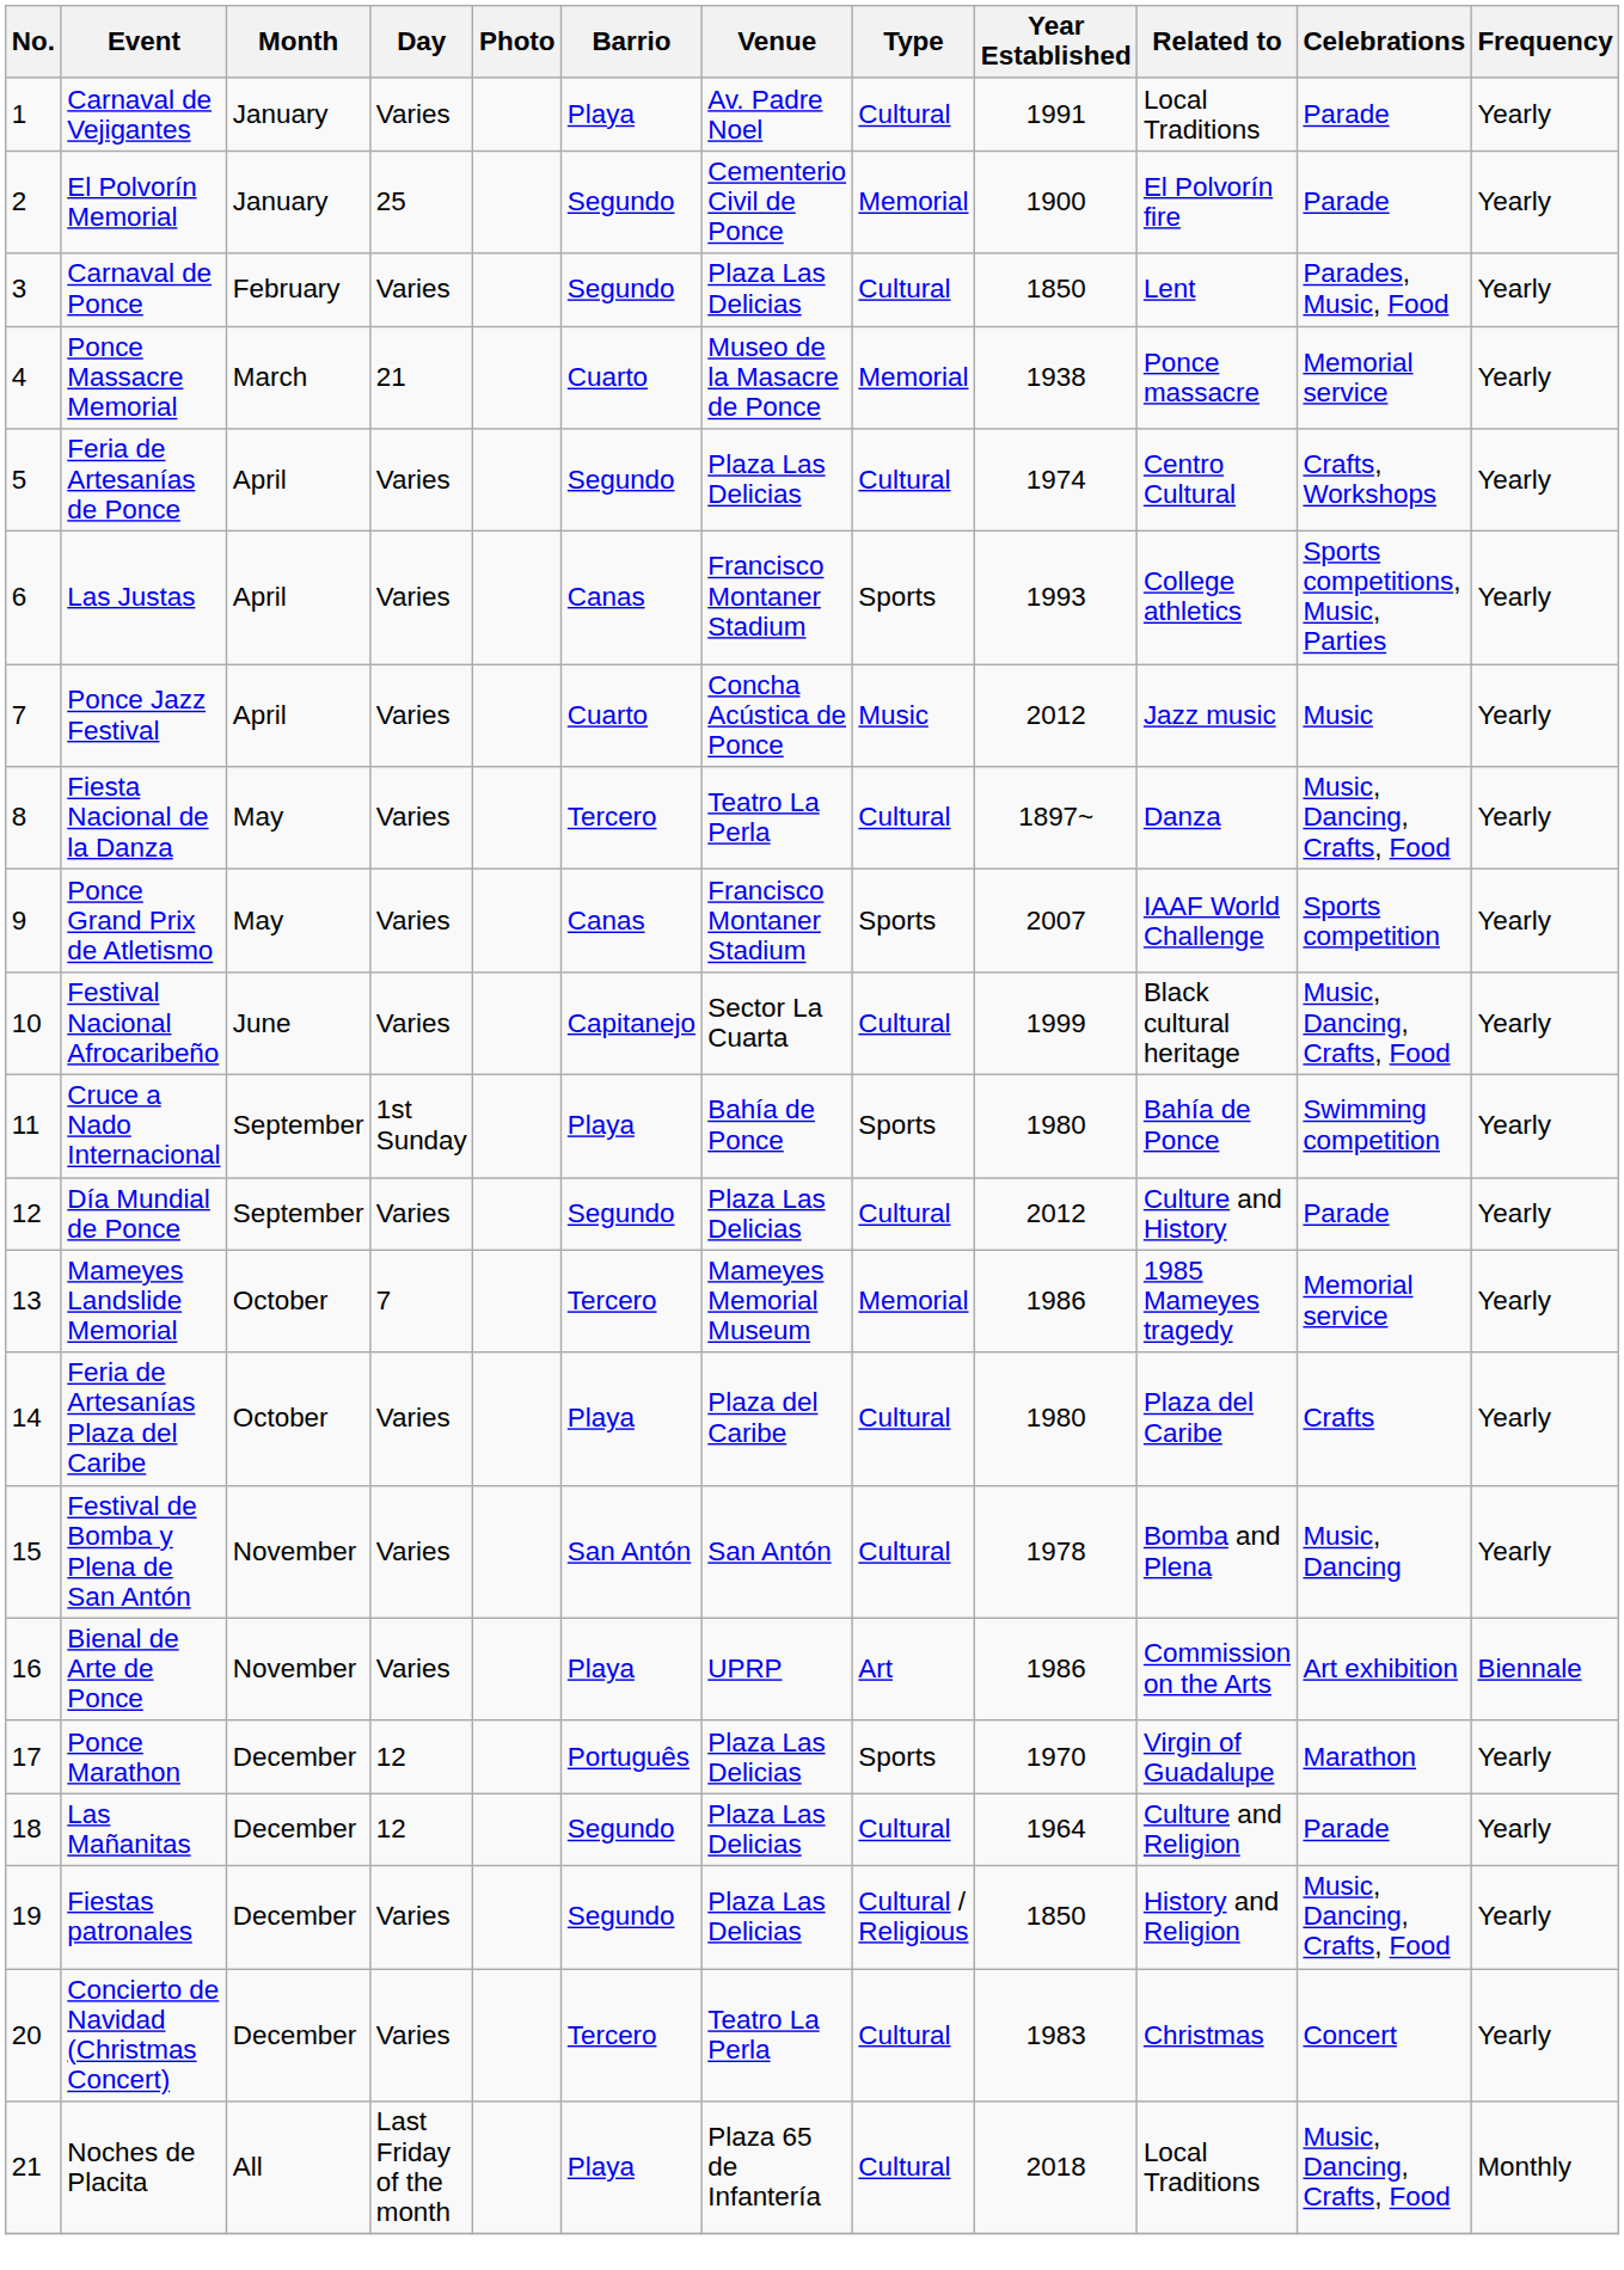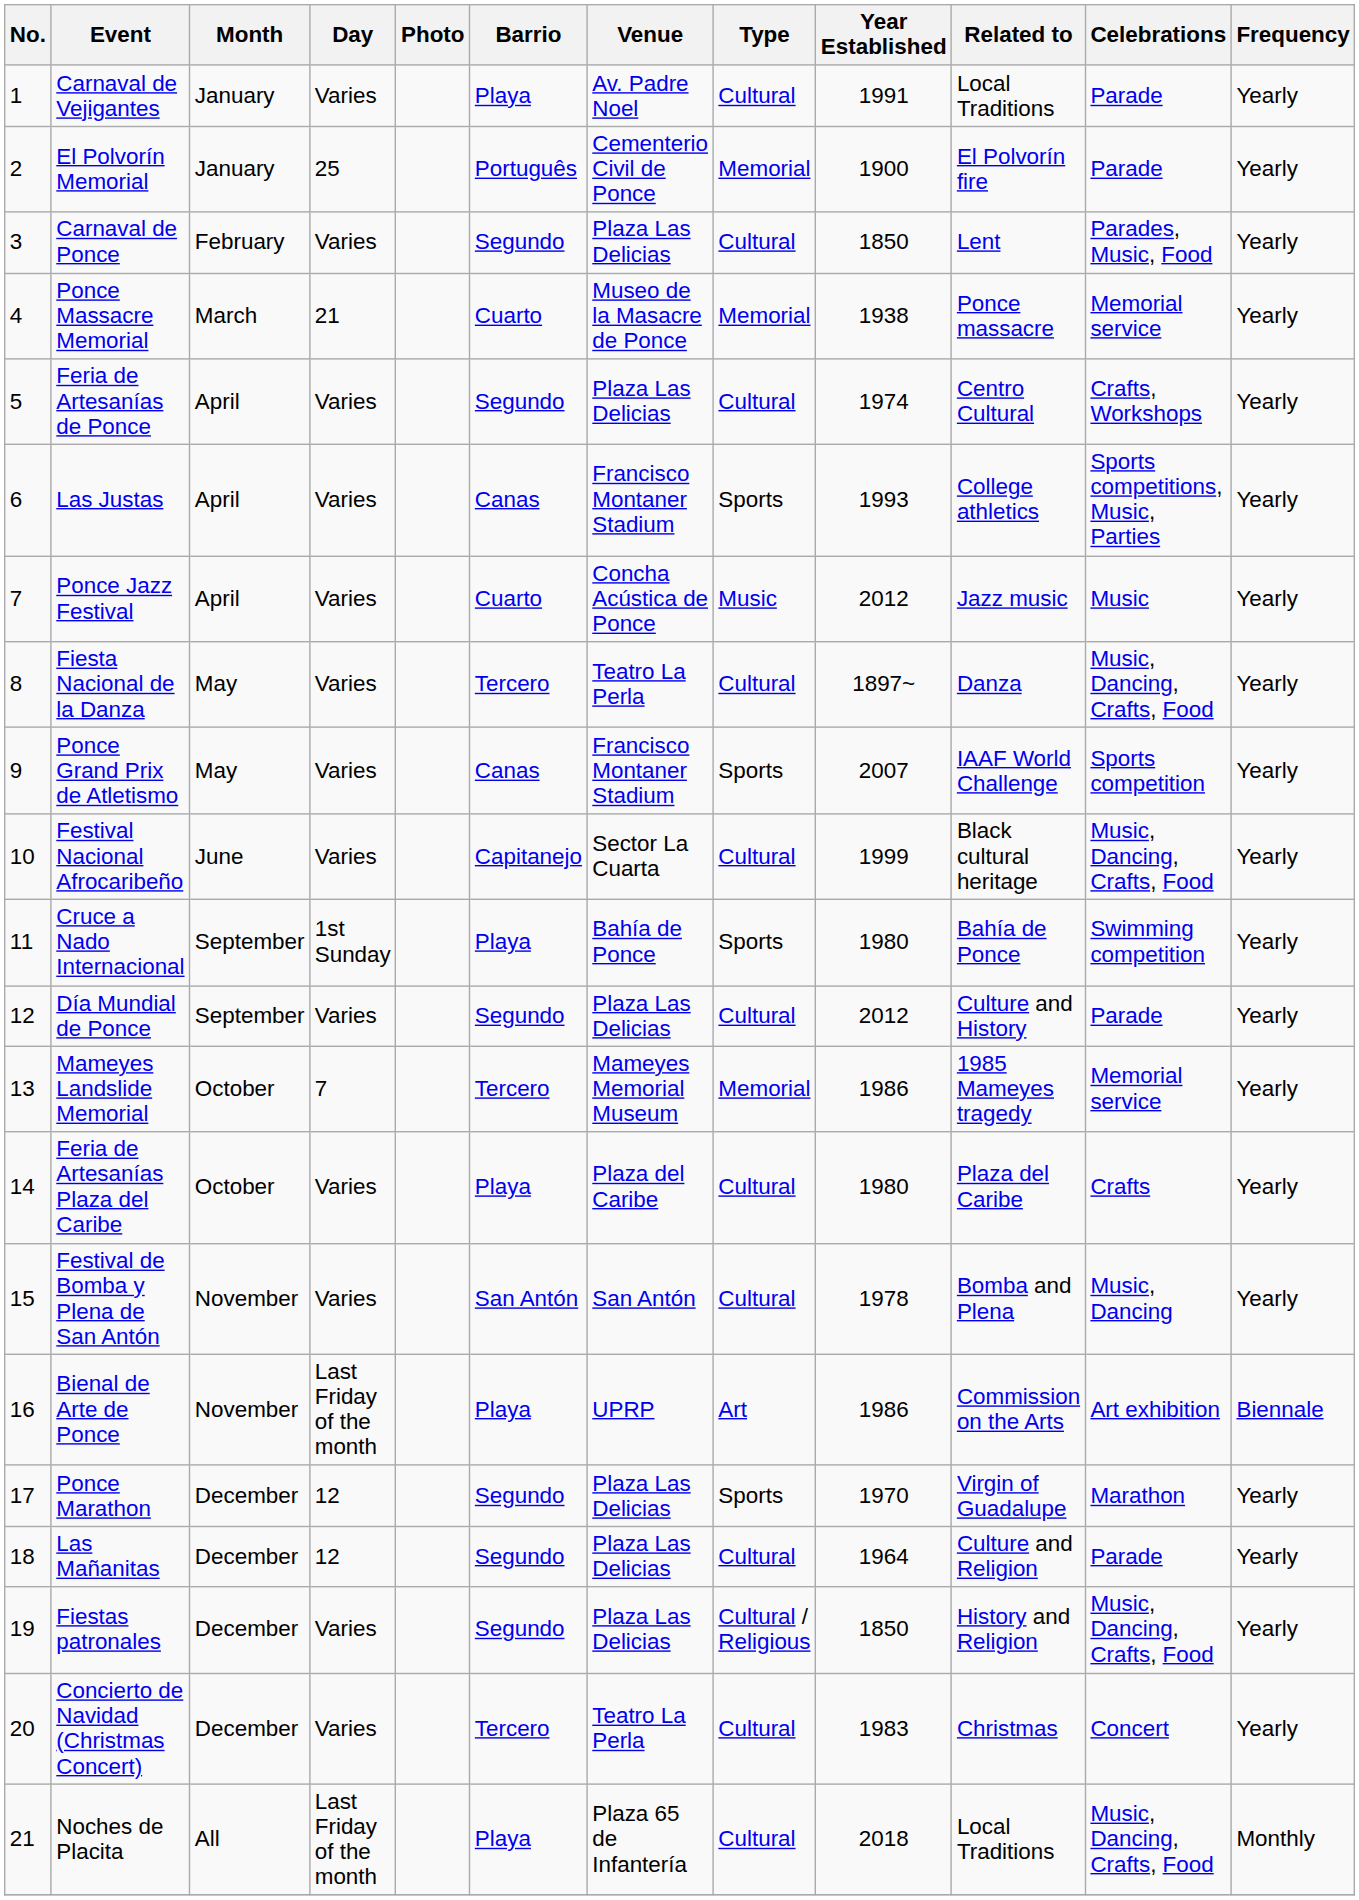 <table class="wikitable sortable">
 <tr>
 <th>No.</th>
 <th>Event</th>
 <th>Month</th>
 <th>Day</th>
 <th>Photo</th>
 <th>Barrio</th>
 <th>Venue</th>
 <th>Type</th>
 <th>Year Established</th>
 <th>Related to</th>
 <th>Celebrations</th>
 <th>Frequency</th>
 </tr>
 <tr>
 <td>1</td>
 <td><a href='#'>Carnaval de Vejigantes</a></td>
 <td>January</td>
 <td>Varies</td>
 <td></td>
 <td><a href='#'>Playa</a></td>
 <td><a href='#'>Av. Padre Noel</a></td>
 <td><a href='#'>Cultural</a></td>
 <td align="center">1991</td>
 <td>Local Traditions</td>
 <td><a href='#'>Parade</a></td>
 <td>Yearly</td>
 </tr>
 <tr>
 <td>2</td>
 <td><a href='#'>El Polvorín Memorial</a></td>
 <td>January</td>
 <td>25</td>
 <td></td>
-<td><a href='#'>Segundo</a></td>
+<td><a href='#'>Português</a></td>
 <td><a href='#'>Cementerio Civil de Ponce</a></td>
 <td><a href='#'>Memorial</a></td>
 <td align="center">1900</td>
 <td><a href='#'>El Polvorín fire</a></td>
 <td><a href='#'>Parade</a></td>
 <td>Yearly</td>
 </tr>
 <tr>
 <td>3</td>
 <td><a href='#'>Carnaval de Ponce</a></td>
 <td>February</td>
 <td>Varies</td>
 <td></td>
 <td><a href='#'>Segundo</a></td>
 <td><a href='#'>Plaza Las Delicias</a></td>
 <td><a href='#'>Cultural</a></td>
 <td align="center">1850</td>
 <td><a href='#'>Lent</a></td>
 <td><a href='#'>Parades</a>, <a href='#'>Music</a>, <a href='#'>Food</a></td>
 <td>Yearly</td>
 </tr>
 <tr>
 <td>4</td>
 <td><a href='#'>Ponce Massacre Memorial</a></td>
 <td>March</td>
 <td>21</td>
 <td></td>
 <td><a href='#'>Cuarto</a></td>
 <td><a href='#'>Museo de la Masacre de Ponce</a></td>
 <td><a href='#'>Memorial</a></td>
 <td align="center">1938</td>
 <td><a href='#'>Ponce massacre</a></td>
 <td><a href='#'>Memorial service</a></td>
 <td>Yearly</td>
 </tr>
 <tr>
 <td>5</td>
 <td><a href='#'>Feria de Artesanías de Ponce</a></td>
 <td>April</td>
 <td>Varies</td>
 <td></td>
 <td><a href='#'>Segundo</a></td>
 <td><a href='#'>Plaza Las Delicias</a></td>
 <td><a href='#'>Cultural</a></td>
 <td align="center">1974</td>
 <td><a href='#'>Centro Cultural</a></td>
 <td><a href='#'>Crafts</a>, <a href='#'>Workshops</a></td>
 <td>Yearly</td>
 </tr>
 <tr>
 <td>6</td>
 <td><a href='#'>Las Justas</a></td>
 <td>April</td>
 <td>Varies</td>
 <td></td>
 <td><a href='#'>Canas</a></td>
 <td><a href='#'>Francisco Montaner Stadium</a></td>
 <td>Sports</td>
 <td align="center">1993</td>
 <td><a href='#'>College athletics</a></td>
 <td><a href='#'>Sports competitions</a>, <a href='#'>Music</a>, <a href='#'>Parties</a></td>
 <td>Yearly</td>
 </tr>
 <tr>
 <td>7</td>
 <td><a href='#'>Ponce Jazz Festival</a></td>
 <td>April</td>
 <td>Varies</td>
 <td></td>
 <td><a href='#'>Cuarto</a></td>
 <td><a href='#'>Concha Acústica de Ponce</a></td>
 <td><a href='#'>Music</a></td>
 <td align="center">2012</td>
 <td><a href='#'>Jazz music</a></td>
 <td><a href='#'>Music</a></td>
 <td>Yearly</td>
 </tr>
 <tr>
 <td>8</td>
 <td><a href='#'>Fiesta Nacional de la Danza</a></td>
 <td>May</td>
 <td>Varies</td>
 <td></td>
 <td><a href='#'>Tercero</a></td>
 <td><a href='#'>Teatro La Perla</a></td>
 <td><a href='#'>Cultural</a></td>
 <td align="center">1897~</td>
 <td><a href='#'>Danza</a></td>
 <td><a href='#'>Music</a>, <a href='#'>Dancing</a>, <a href='#'>Crafts</a>, <a href='#'>Food</a></td>
 <td>Yearly</td>
 </tr>
 <tr>
 <td>9</td>
 <td><a href='#'>Ponce Grand Prix de Atletismo</a></td>
 <td>May</td>
 <td>Varies</td>
 <td></td>
 <td><a href='#'>Canas</a></td>
 <td><a href='#'>Francisco Montaner Stadium</a></td>
 <td>Sports</td>
 <td align="center">2007</td>
 <td><a href='#'>IAAF World Challenge</a></td>
 <td><a href='#'>Sports competition</a></td>
 <td>Yearly</td>
 </tr>
 <tr>
 <td>10</td>
 <td><a href='#'>Festival Nacional Afrocaribeño</a></td>
 <td>June</td>
 <td>Varies</td>
 <td></td>
 <td><a href='#'>Capitanejo</a></td>
 <td>Sector La Cuarta</td>
 <td><a href='#'>Cultural</a></td>
 <td align="center">1999</td>
 <td>Black cultural heritage</td>
 <td><a href='#'>Music</a>, <a href='#'>Dancing</a>, <a href='#'>Crafts</a>, <a href='#'>Food</a></td>
 <td>Yearly</td>
 </tr>
 <tr>
 <td>11</td>
 <td><a href='#'>Cruce a Nado Internacional</a></td>
 <td>September</td>
 <td>1st Sunday</td>
 <td></td>
 <td><a href='#'>Playa</a></td>
 <td><a href='#'>Bahía de Ponce</a></td>
 <td>Sports</td>
 <td align="center">1980</td>
 <td><a href='#'>Bahía de Ponce</a></td>
 <td><a href='#'>Swimming</a> <a href='#'>competition</a></td>
 <td>Yearly</td>
 </tr>
 <tr>
 <td>12</td>
 <td><a href='#'>Día Mundial de Ponce</a></td>
 <td>September</td>
 <td>Varies</td>
 <td></td>
 <td><a href='#'>Segundo</a></td>
 <td><a href='#'>Plaza Las Delicias</a></td>
 <td><a href='#'>Cultural</a></td>
 <td align="center">2012</td>
 <td><a href='#'>Culture</a> and <a href='#'>History</a></td>
 <td><a href='#'>Parade</a></td>
 <td>Yearly</td>
 </tr>
 <tr>
 <td>13</td>
 <td><a href='#'>Mameyes Landslide Memorial</a></td>
 <td>October</td>
 <td>7</td>
 <td></td>
 <td><a href='#'>Tercero</a></td>
 <td><a href='#'>Mameyes Memorial Museum</a></td>
 <td><a href='#'>Memorial</a></td>
 <td align="center">1986</td>
 <td><a href='#'>1985 Mameyes tragedy</a></td>
 <td><a href='#'>Memorial service</a></td>
 <td>Yearly</td>
 </tr>
 <tr>
 <td>14</td>
 <td><a href='#'>Feria de Artesanías Plaza del Caribe</a></td>
 <td>October</td>
 <td>Varies</td>
 <td></td>
 <td><a href='#'>Playa</a></td>
 <td><a href='#'>Plaza del Caribe</a></td>
 <td><a href='#'>Cultural</a></td>
 <td align="center">1980</td>
 <td><a href='#'>Plaza del Caribe</a></td>
 <td><a href='#'>Crafts</a></td>
 <td>Yearly</td>
 </tr>
 <tr>
 <td>15</td>
 <td><a href='#'>Festival de Bomba y Plena de San Antón</a></td>
 <td>November</td>
 <td>Varies</td>
 <td></td>
 <td><a href='#'>San Antón</a></td>
 <td><a href='#'>San Antón</a></td>
 <td><a href='#'>Cultural</a></td>
 <td align="center">1978</td>
 <td><a href='#'>Bomba</a> and <a href='#'>Plena</a></td>
 <td><a href='#'>Music</a>, <a href='#'>Dancing</a></td>
 <td>Yearly</td>
 </tr>
 <tr>
 <td>16</td>
 <td><a href='#'>Bienal de Arte de Ponce</a></td>
 <td>November</td>
-<td>Varies</td>
+<td>Last Friday of the month</td>
 <td></td>
 <td><a href='#'>Playa</a></td>
 <td><a href='#'>UPRP</a></td>
 <td><a href='#'>Art</a></td>
 <td align="center">1986</td>
 <td><a href='#'>Commission on the Arts</a></td>
 <td><a href='#'>Art exhibition</a></td>
 <td><a href='#'>Biennale</a></td>
 </tr>
 <tr>
 <td>17</td>
 <td><a href='#'>Ponce Marathon</a></td>
 <td>December</td>
 <td>12</td>
 <td></td>
-<td><a href='#'>Português</a></td>
+<td><a href='#'>Segundo</a></td>
 <td><a href='#'>Plaza Las Delicias</a></td>
 <td>Sports</td>
 <td align="center">1970</td>
 <td><a href='#'>Virgin of Guadalupe</a></td>
 <td><a href='#'>Marathon</a></td>
 <td>Yearly</td>
 </tr>
 <tr>
 <td>18</td>
 <td><a href='#'>Las Mañanitas</a></td>
 <td>December</td>
 <td>12</td>
 <td></td>
 <td><a href='#'>Segundo</a></td>
 <td><a href='#'>Plaza Las Delicias</a></td>
 <td><a href='#'>Cultural</a></td>
 <td align="center">1964</td>
 <td><a href='#'>Culture</a> and <a href='#'>Religion</a></td>
 <td><a href='#'>Parade</a></td>
 <td>Yearly</td>
 </tr>
 <tr>
 <td>19</td>
 <td><a href='#'>Fiestas patronales</a></td>
 <td>December</td>
 <td>Varies</td>
 <td></td>
 <td><a href='#'>Segundo</a></td>
 <td><a href='#'>Plaza Las Delicias</a></td>
 <td><a href='#'>Cultural</a> / <a href='#'>Religious</a></td>
 <td align="center">1850</td>
 <td><a href='#'>History</a> and <a href='#'>Religion</a></td>
 <td><a href='#'>Music</a>, <a href='#'>Dancing</a>, <a href='#'>Crafts</a>, <a href='#'>Food</a></td>
 <td>Yearly</td>
 </tr>
 <tr>
 <td>20</td>
 <td><a href='#'>Concierto de Navidad (Christmas Concert)</a></td>
 <td>December</td>
 <td>Varies</td>
 <td></td>
 <td><a href='#'>Tercero</a></td>
 <td><a href='#'>Teatro La Perla</a></td>
 <td><a href='#'>Cultural</a></td>
 <td align="center">1983</td>
 <td><a href='#'>Christmas</a></td>
 <td><a href='#'>Concert</a></td>
 <td>Yearly</td>
 </tr>
 <tr>
 <td>21</td>
 <td>Noches de Placita</td>
 <td>All</td>
 <td>Last Friday of the month</td>
 <td></td>
 <td><a href='#'>Playa</a></td>
 <td>Plaza 65 de Infantería</td>
 <td><a href='#'>Cultural</a></td>
 <td align="center">2018</td>
 <td>Local Traditions</td>
 <td><a href='#'>Music</a>, <a href='#'>Dancing</a>, <a href='#'>Crafts</a>, <a href='#'>Food</a></td>
 <td>Monthly</td>
 </tr>
 <tr>
 </tr>
 </table>
